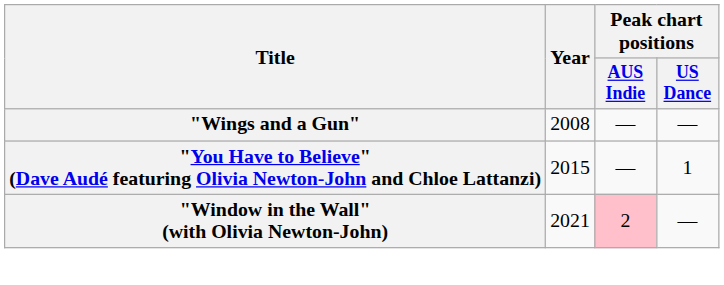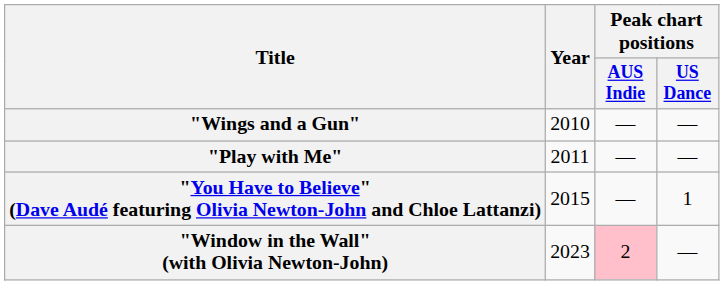 <table class="wikitable plainrowheaders" style="text-align:center;">
 <tr>
 <th scope="col" rowspan="2">Title</th>
 <th scope="col" rowspan="2">Year</th>
 <th scope="col" colspan="2">Peak chart positions</th>
 </tr>
 <tr>
 <th scope="col" style="width:3em;font-size:90%;"><a href='#'>AUS<br>Indie</a><br></th>
 <th scope="col" style="width:3em;font-size:90%;"><a href='#'>US<br>Dance</a><br></th>
 </tr>
 <tr>
 <th scope="row">"Wings and a Gun"</th>
-<td>2008</td>
+<td>2010</td>
+<td>—</td>
+<td>—</td>
+</tr>
+<tr>
+<th scope="row">"Play with Me"</th>
+<td>2011</td>
 <td>—</td>
 <td>—</td>
 </tr>
 <tr>
 <th scope="row">"<a href='#'>You Have to Believe</a>" <br>(<a href='#'>Dave Audé</a> featuring <a href='#'>Olivia Newton-John</a> and Chloe Lattanzi)</th>
 <td>2015</td>
 <td>—</td>
 <td>1</td>
 </tr>
 <tr>
 <th scope="row">"Window in the Wall"<br> (with Olivia Newton-John)</th>
-<td>2021</td>
+<td>2023</td>
 <td style="background: pink;">2</td>
 <td>—</td>
 </tr>
 </table>
